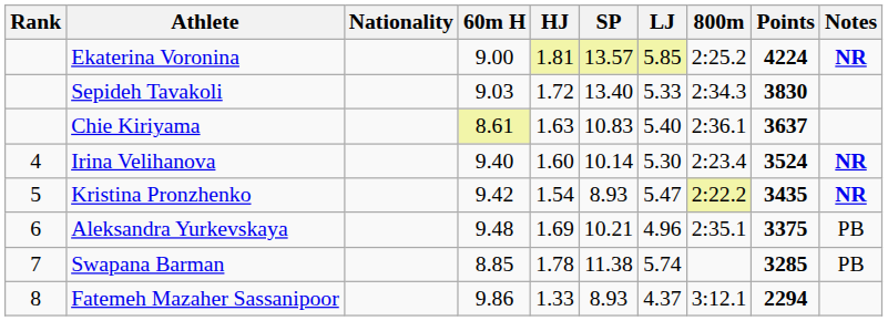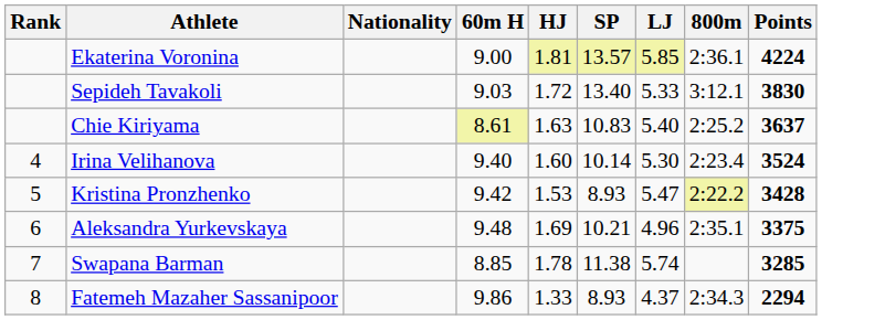 <table class="wikitable sortable" style=" text-align:center">
 <tr>
 <th>Rank</th>
 <th>Athlete</th>
 <th>Nationality</th>
 <th>60m H</th>
 <th>HJ</th>
 <th>SP</th>
 <th>LJ</th>
 <th>800m</th>
 <th>Points</th>
-<th>Notes</th>
 </tr>
 <tr>
 <td></td>
 <td align=left><a href='#'>Ekaterina Voronina</a></td>
 <td align=left></td>
 <td>9.00</td>
 <td bgcolor=#F2F5A9>1.81</td>
 <td bgcolor=#F2F5A9>13.57</td>
 <td bgcolor=#F2F5A9>5.85</td>
-<td>2:25.2</td>
+<td>2:36.1</td>
 <td><strong>4224</strong></td>
-<td><strong><a href='#'>NR</a></strong></td>
 </tr>
 <tr>
 <td></td>
 <td align=left><a href='#'>Sepideh Tavakoli</a></td>
 <td align=left></td>
 <td>9.03</td>
 <td>1.72</td>
 <td>13.40</td>
 <td>5.33</td>
-<td>2:34.3</td>
+<td>3:12.1</td>
 <td><strong>3830</strong></td>
-<td></td>
 </tr>
 <tr>
 <td></td>
 <td align=left><a href='#'>Chie Kiriyama</a></td>
 <td align=left></td>
 <td bgcolor=#F2F5A9>8.61</td>
 <td>1.63</td>
 <td>10.83</td>
 <td>5.40</td>
-<td>2:36.1</td>
+<td>2:25.2</td>
 <td><strong>3637</strong></td>
-<td></td>
 </tr>
 <tr>
 <td>4</td>
 <td align=left><a href='#'>Irina Velihanova</a></td>
 <td align=left></td>
 <td>9.40</td>
 <td>1.60</td>
 <td>10.14</td>
 <td>5.30</td>
 <td>2:23.4</td>
 <td><strong>3524</strong></td>
-<td><strong><a href='#'>NR</a></strong></td>
 </tr>
 <tr>
 <td>5</td>
 <td align=left><a href='#'>Kristina Pronzhenko</a></td>
 <td align=left></td>
 <td>9.42</td>
-<td>1.54</td>
+<td>1.53</td>
 <td>8.93</td>
 <td>5.47</td>
 <td bgcolor=#F2F5A9>2:22.2</td>
-<td><strong>3435</strong></td>
-<td><strong><a href='#'>NR</a></strong></td>
+<td><strong>3428</strong></td>
 </tr>
 <tr>
 <td>6</td>
 <td align=left><a href='#'>Aleksandra Yurkevskaya</a></td>
 <td align=left></td>
 <td>9.48</td>
 <td>1.69</td>
 <td>10.21</td>
 <td>4.96</td>
 <td>2:35.1</td>
 <td><strong>3375</strong></td>
-<td>PB</td>
 </tr>
 <tr>
 <td>7</td>
 <td align=left><a href='#'>Swapana Barman</a></td>
 <td align=left></td>
 <td>8.85</td>
 <td>1.78</td>
 <td>11.38</td>
 <td>5.74</td>
 <td></td>
 <td><strong>3285</strong></td>
-<td>PB</td>
 </tr>
 <tr>
 <td>8</td>
 <td align=left><a href='#'>Fatemeh Mazaher Sassanipoor</a></td>
 <td align=left></td>
 <td>9.86</td>
 <td>1.33</td>
 <td>8.93</td>
 <td>4.37</td>
-<td>3:12.1</td>
+<td>2:34.3</td>
 <td><strong>2294</strong></td>
-<td></td>
 </tr>
 </table>
